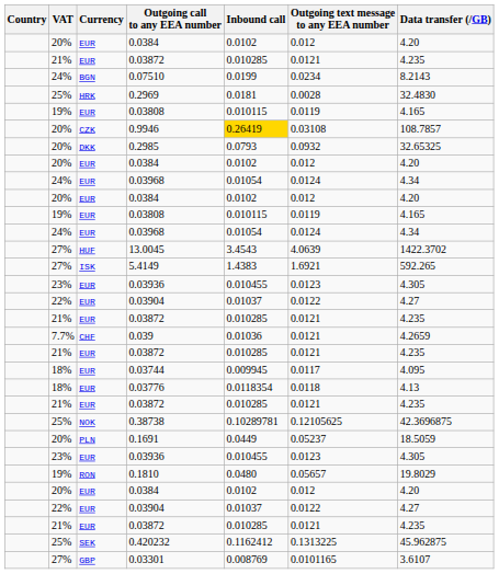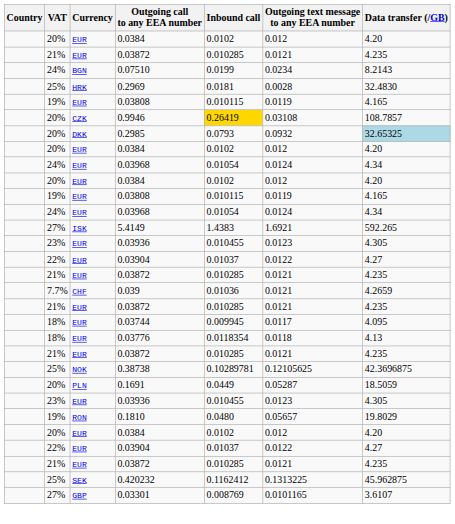 <table class="wikitable mw-collapsible mw-collapsed">
 <tr>
 <th>Country</th>
 <th>VAT</th>
 <th>Currency</th>
 <th>Outgoing call<br>to any EEA number</th>
 <th>Inbound call</th>
 <th>Outgoing text message<br>to any EEA number</th>
 <th>Data transfer (/<a href='#'>GB</a>)</th>
 </tr>
 <tr>
 <td></td>
 <td>20%</td>
 <td><code><a href='#'>EUR</a></code></td>
 <td>0.0384</td>
 <td>0.0102</td>
 <td>0.012</td>
 <td>4.20</td>
 </tr>
 <tr>
 <td></td>
 <td>21%</td>
 <td><code><a href='#'>EUR</a></code></td>
 <td>0.03872</td>
 <td>0.010285</td>
 <td>0.0121</td>
 <td>4.235</td>
 </tr>
 <tr>
 <td></td>
 <td>24%</td>
 <td><code><a href='#'>BGN</a></code></td>
 <td>0.07510</td>
 <td>0.0199</td>
 <td>0.0234</td>
 <td>8.2143</td>
 </tr>
 <tr>
 <td></td>
 <td>25%</td>
 <td><code><a href='#'>HRK</a></code></td>
 <td>0.2969</td>
 <td>0.0181</td>
 <td>0.0028</td>
 <td>32.4830</td>
 </tr>
 <tr>
 <td></td>
 <td>19%</td>
 <td><code><a href='#'>EUR</a></code></td>
 <td>0.03808</td>
 <td>0.010115</td>
 <td>0.0119</td>
 <td>4.165</td>
 </tr>
 <tr>
 <td></td>
 <td>20%</td>
 <td><code><a href='#'>CZK</a></code></td>
 <td>0.9946</td>
 <td style="background: gold;">0.26419</td>
 <td>0.03108</td>
 <td>108.7857</td>
 </tr>
 <tr>
 <td></td>
 <td>20%</td>
 <td><code><a href='#'>DKK</a></code></td>
 <td>0.2985</td>
 <td>0.0793</td>
 <td>0.0932</td>
-<td>32.65325</td>
+<td style="background: lightblue;">32.65325</td>
 </tr>
 <tr>
 <td></td>
 <td>20%</td>
 <td><code><a href='#'>EUR</a></code></td>
 <td>0.0384</td>
 <td>0.0102</td>
 <td>0.012</td>
 <td>4.20</td>
 </tr>
 <tr>
 <td></td>
 <td>24%</td>
 <td><code><a href='#'>EUR</a></code></td>
 <td>0.03968</td>
 <td>0.01054</td>
 <td>0.0124</td>
 <td>4.34</td>
 </tr>
 <tr>
 <td></td>
 <td>20%</td>
 <td><code><a href='#'>EUR</a></code></td>
 <td>0.0384</td>
 <td>0.0102</td>
 <td>0.012</td>
 <td>4.20</td>
 </tr>
 <tr>
 <td></td>
 <td>19%</td>
 <td><code><a href='#'>EUR</a></code></td>
 <td>0.03808</td>
 <td>0.010115</td>
 <td>0.0119</td>
 <td>4.165</td>
 </tr>
 <tr>
 <td></td>
 <td>24%</td>
 <td><code><a href='#'>EUR</a></code></td>
 <td>0.03968</td>
 <td>0.01054</td>
 <td>0.0124</td>
 <td>4.34</td>
-</tr>
-<tr>
-<td></td>
-<td>27%</td>
-<td><code><a href='#'>HUF</a></code></td>
-<td>13.0045</td>
-<td>3.4543</td>
-<td>4.0639</td>
-<td>1422.3702</td>
 </tr>
 <tr>
 <td></td>
 <td>27%</td>
 <td><code><a href='#'>ISK</a></code></td>
 <td>5.4149</td>
 <td>1.4383</td>
 <td>1.6921</td>
 <td>592.265</td>
 </tr>
 <tr>
 <td></td>
 <td>23%</td>
 <td><code><a href='#'>EUR</a></code></td>
 <td>0.03936</td>
 <td>0.010455</td>
 <td>0.0123</td>
 <td>4.305</td>
 </tr>
 <tr>
 <td></td>
 <td>22%</td>
 <td><code><a href='#'>EUR</a></code></td>
 <td>0.03904</td>
 <td>0.01037</td>
 <td>0.0122</td>
 <td>4.27</td>
 </tr>
 <tr>
 <td></td>
 <td>21%</td>
 <td><code><a href='#'>EUR</a></code></td>
 <td>0.03872</td>
 <td>0.010285</td>
 <td>0.0121</td>
 <td>4.235</td>
 </tr>
 <tr>
 <td></td>
 <td>7.7%</td>
 <td><code><a href='#'>CHF</a></code></td>
 <td>0.039</td>
 <td>0.01036</td>
 <td>0.0121</td>
 <td>4.2659</td>
 </tr>
 <tr>
 <td></td>
 <td>21%</td>
 <td><code><a href='#'>EUR</a></code></td>
 <td>0.03872</td>
 <td>0.010285</td>
 <td>0.0121</td>
 <td>4.235</td>
 </tr>
 <tr>
 <td></td>
 <td>18%</td>
 <td><code><a href='#'>EUR</a></code></td>
 <td>0.03744</td>
 <td>0.009945</td>
 <td>0.0117</td>
 <td>4.095</td>
 </tr>
 <tr>
 <td></td>
 <td>18%</td>
 <td><code><a href='#'>EUR</a></code></td>
 <td>0.03776</td>
 <td>0.0118354</td>
 <td>0.0118</td>
 <td>4.13</td>
 </tr>
 <tr>
 <td></td>
 <td>21%</td>
 <td><code><a href='#'>EUR</a></code></td>
 <td>0.03872</td>
 <td>0.010285</td>
 <td>0.0121</td>
 <td>4.235</td>
 </tr>
 <tr>
 <td></td>
 <td>25%</td>
 <td><code><a href='#'>NOK</a></code></td>
 <td>0.38738</td>
 <td>0.10289781</td>
 <td>0.12105625</td>
 <td>42.3696875</td>
 </tr>
 <tr>
 <td></td>
 <td>20%</td>
 <td><code><a href='#'>PLN</a></code></td>
 <td>0.1691</td>
 <td>0.0449</td>
-<td>0.05237</td>
+<td>0.05287</td>
 <td>18.5059</td>
 </tr>
 <tr>
 <td></td>
 <td>23%</td>
 <td><code><a href='#'>EUR</a></code></td>
 <td>0.03936</td>
 <td>0.010455</td>
 <td>0.0123</td>
 <td>4.305</td>
 </tr>
 <tr>
 <td></td>
 <td>19%</td>
 <td><code><a href='#'>RON</a></code></td>
 <td>0.1810</td>
 <td>0.0480</td>
 <td>0.05657</td>
 <td>19.8029</td>
 </tr>
 <tr>
 <td></td>
 <td>20%</td>
 <td><code><a href='#'>EUR</a></code></td>
 <td>0.0384</td>
 <td>0.0102</td>
 <td>0.012</td>
 <td>4.20</td>
 </tr>
 <tr>
 <td></td>
 <td>22%</td>
 <td><code><a href='#'>EUR</a></code></td>
 <td>0.03904</td>
 <td>0.01037</td>
 <td>0.0122</td>
 <td>4.27</td>
 </tr>
 <tr>
 <td></td>
 <td>21%</td>
 <td><code><a href='#'>EUR</a></code></td>
 <td>0.03872</td>
 <td>0.010285</td>
 <td>0.0121</td>
 <td>4.235</td>
 </tr>
 <tr>
 <td></td>
 <td>25%</td>
 <td><code><a href='#'>SEK</a></code></td>
 <td>0.420232</td>
 <td>0.1162412</td>
 <td>0.1313225</td>
 <td>45.962875</td>
 </tr>
 <tr>
 <td></td>
 <td>27%</td>
 <td><code><a href='#'>GBP</a></code></td>
 <td>0.03301</td>
 <td>0.008769</td>
 <td>0.0101165</td>
 <td>3.6107</td>
 </tr>
 </table>
